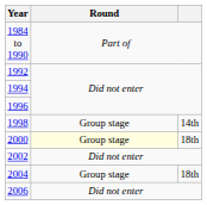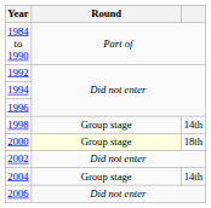 <table class="wikitable" style="text-align: center; font-size:90%">
 <tr>
 <th>Year</th>
 <th style="width:200px">Round</th>
 <th></th>
 </tr>
 <tr>
 <td><a href='#'>1984</a><br>to<br><a href='#'>1990</a></td>
 <td colspan="2"><em>Part of </em></td>
 </tr>
 <tr>
 <td><a href='#'>1992</a></td>
 <td colspan="2" rowspan="3"><em>Did not enter</em></td>
 </tr>
 <tr>
 <td><a href='#'>1994</a></td>
 </tr>
 <tr>
 <td><a href='#'>1996</a></td>
 </tr>
 <tr>
 <td><a href='#'>1998</a></td>
 <td>Group stage</td>
 <td>14th</td>
 </tr>
 <tr>
 <td><a href='#'>2000</a></td>
 <td style="background: lightyellow;">Group stage</td>
 <td>18th</td>
 </tr>
 <tr>
 <td><a href='#'>2002</a></td>
 <td colspan="2"><em>Did not enter</em></td>
 </tr>
 <tr>
 <td><a href='#'>2004</a></td>
 <td>Group stage</td>
-<td>18th</td>
+<td>14th</td>
 </tr>
 <tr>
 <td><a href='#'>2006</a></td>
 <td colspan="2"><em>Did not enter</em></td>
 </tr>
 </table>
